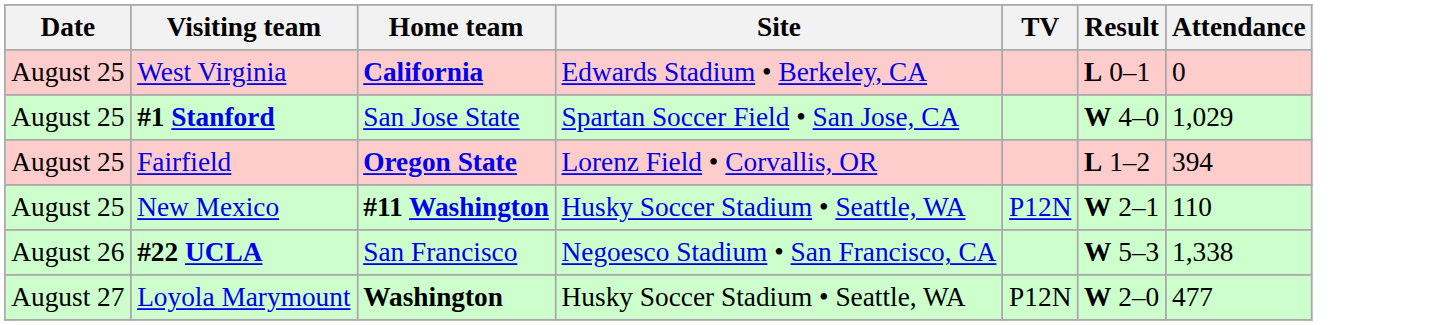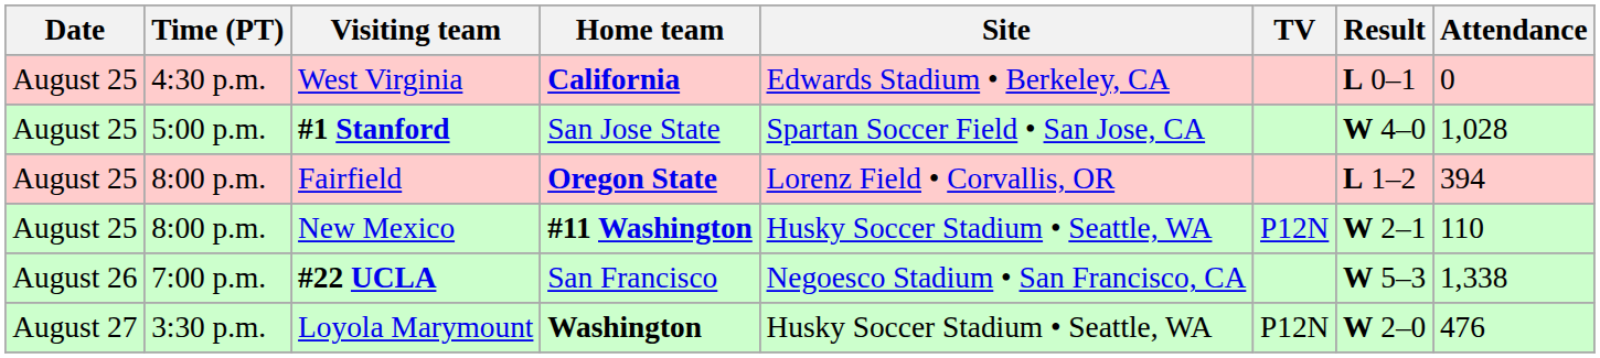 <table class="wikitable" style="font-size:95%;">
 <tr>
 <th>Date</th>
+<th>Time (PT)</th>
 <th>Visiting team</th>
 <th>Home team</th>
 <th>Site</th>
 <th>TV</th>
 <th>Result</th>
 <th>Attendance</th>
 </tr>
 <tr style="background:#fcc;">
 <td>August 25</td>
+<td>4:30 p.m.</td>
 <td><a href='#'>West Virginia</a></td>
 <td><strong><a href='#'>California</a></strong></td>
 <td><a href='#'>Edwards Stadium</a> • <a href='#'>Berkeley, CA</a></td>
 <td></td>
 <td><strong>L</strong> 0–1</td>
 <td>0</td>
 </tr>
 <tr style="background:#cfc;">
 <td>August 25</td>
+<td>5:00 p.m.</td>
 <td><strong>#1 <a href='#'>Stanford</a></strong></td>
 <td><a href='#'>San Jose State</a></td>
 <td><a href='#'>Spartan Soccer Field</a> • <a href='#'>San Jose, CA</a><br></td>
 <td></td>
 <td><strong>W</strong> 4–0</td>
-<td>1,029</td>
+<td>1,028</td>
 </tr>
 <tr style="background:#fcc;">
 <td>August 25</td>
+<td>8:00 p.m.</td>
 <td><a href='#'>Fairfield</a></td>
 <td><strong><a href='#'>Oregon State</a></strong></td>
 <td><a href='#'>Lorenz Field</a> • <a href='#'>Corvallis, OR</a></td>
 <td></td>
 <td><strong>L</strong> 1–2</td>
 <td>394</td>
 </tr>
 <tr style="background:#cfc;">
 <td>August 25</td>
+<td>8:00 p.m.</td>
 <td><a href='#'>New Mexico</a></td>
 <td><strong>#11 <a href='#'>Washington</a></strong></td>
 <td><a href='#'>Husky Soccer Stadium</a> • <a href='#'>Seattle, WA</a></td>
 <td><a href='#'>P12N</a></td>
 <td><strong>W</strong> 2–1</td>
 <td>110</td>
 </tr>
 <tr style="background:#cfc;">
 <td>August 26</td>
+<td>7:00 p.m.</td>
 <td><strong>#22 <a href='#'>UCLA</a></strong></td>
 <td><a href='#'>San Francisco</a></td>
 <td><a href='#'>Negoesco Stadium</a> • <a href='#'>San Francisco, CA</a></td>
 <td></td>
 <td><strong>W</strong> 5–3</td>
 <td>1,338</td>
 </tr>
 <tr style="background:#cfc;">
 <td>August 27</td>
+<td>3:30 p.m.</td>
 <td><a href='#'>Loyola Marymount</a></td>
 <td><strong>Washington</strong></td>
 <td>Husky Soccer Stadium • Seattle, WA</td>
 <td>P12N</td>
 <td><strong>W</strong> 2–0</td>
-<td>477</td>
+<td>476</td>
 </tr>
 </table>
